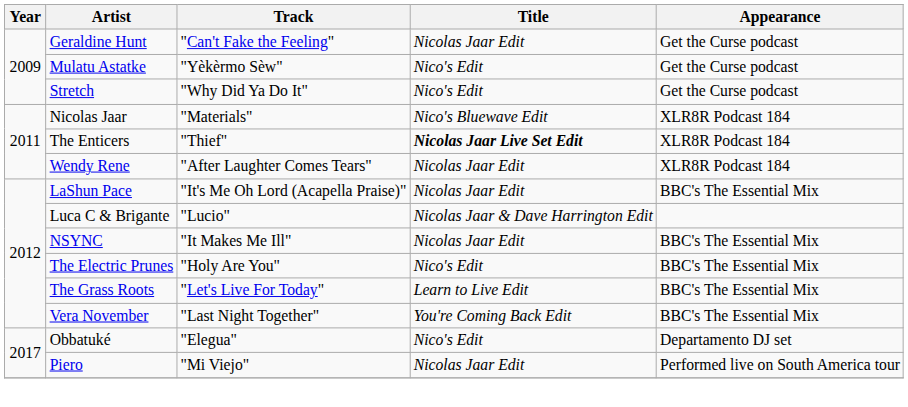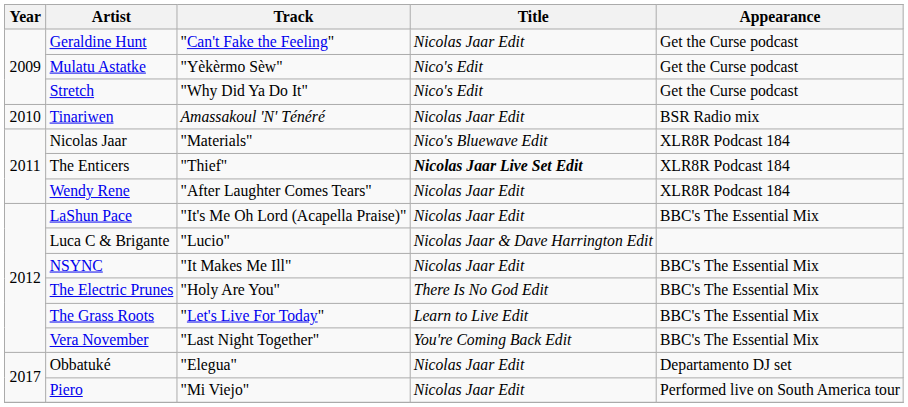 <table class="wikitable">
 <tr>
 <th style="text-align:center; width:35px;">Year</th>
 <th>Artist</th>
 <th>Track</th>
 <th>Title</th>
 <th>Appearance</th>
 </tr>
 <tr>
 <td rowspan="3" style="text-align:center;">2009</td>
 <td><a href='#'>Geraldine Hunt</a></td>
 <td>"<a href='#'>Can't Fake the Feeling</a>"</td>
 <td><em>Nicolas Jaar Edit</em></td>
 <td>Get the Curse podcast</td>
 </tr>
 <tr>
 <td><a href='#'>Mulatu Astatke</a></td>
 <td>"Yèkèrmo Sèw"</td>
 <td><em>Nico's Edit</em></td>
 <td>Get the Curse podcast</td>
 </tr>
 <tr>
 <td><a href='#'>Stretch</a></td>
 <td>"Why Did Ya Do It"</td>
 <td><em>Nico's Edit</em></td>
 <td>Get the Curse podcast</td>
+</tr>
+<tr>
+<td rowspan="1" style="text-align:center;">2010</td>
+<td><a href='#'>Tinariwen</a></td>
+<td><em>Amassakoul 'N' Ténéré</em></td>
+<td><em>Nicolas Jaar Edit</em></td>
+<td>BSR Radio mix</td>
 </tr>
 <tr>
 <td rowspan="3" style="text-align:center;">2011</td>
 <td>Nicolas Jaar</td>
 <td>"Materials"</td>
 <td><em>Nico's Bluewave Edit</em></td>
 <td>XLR8R Podcast 184</td>
 </tr>
 <tr>
 <td>The Enticers</td>
 <td>"Thief"</td>
 <td><strong><em>Nicolas Jaar Live Set Edit</em></strong></td>
 <td>XLR8R Podcast 184</td>
 </tr>
 <tr>
 <td><a href='#'>Wendy Rene</a></td>
 <td>"After Laughter Comes Tears"</td>
 <td><em>Nicolas Jaar Edit</em></td>
 <td>XLR8R Podcast 184</td>
 </tr>
 <tr>
 <td rowspan="6" style="text-align:center;">2012</td>
 <td><a href='#'>LaShun Pace</a></td>
 <td>"It's Me Oh Lord (Acapella Praise)"</td>
 <td><em>Nicolas Jaar Edit</em></td>
 <td>BBC's The Essential Mix</td>
 </tr>
 <tr>
 <td>Luca C & Brigante</td>
 <td>"Lucio"</td>
 <td><em>Nicolas Jaar & Dave Harrington Edit</em></td>
 <td></td>
 </tr>
 <tr>
 <td><a href='#'>NSYNC</a></td>
 <td>"It Makes Me Ill"</td>
 <td><em>Nicolas Jaar Edit</em></td>
 <td>BBC's The Essential Mix</td>
 </tr>
 <tr>
 <td><a href='#'>The Electric Prunes</a></td>
 <td>"Holy Are You"</td>
-<td><em>Nico's Edit</em></td>
+<td><em>There Is No God Edit</em></td>
 <td>BBC's The Essential Mix</td>
 </tr>
 <tr>
 <td><a href='#'>The Grass Roots</a></td>
 <td>"<a href='#'>Let's Live For Today</a>"</td>
 <td><em>Learn to Live Edit</em></td>
 <td>BBC's The Essential Mix</td>
 </tr>
 <tr>
 <td><a href='#'>Vera November</a></td>
 <td>"Last Night Together"</td>
 <td><em>You're Coming Back Edit</em></td>
 <td>BBC's The Essential Mix</td>
 </tr>
 <tr>
 <td rowspan="2" style="text-align:center;">2017</td>
 <td>Obbatuké</td>
 <td>"Elegua"</td>
-<td><em>Nico's Edit</em></td>
+<td><em>Nicolas Jaar Edit</em></td>
 <td>Departamento DJ set</td>
 </tr>
 <tr>
 <td><a href='#'>Piero</a></td>
 <td>"Mi Viejo"</td>
 <td><em>Nicolas Jaar Edit</em></td>
 <td>Performed live on South America tour</td>
 </tr>
 <tr>
 </tr>
 </table>
